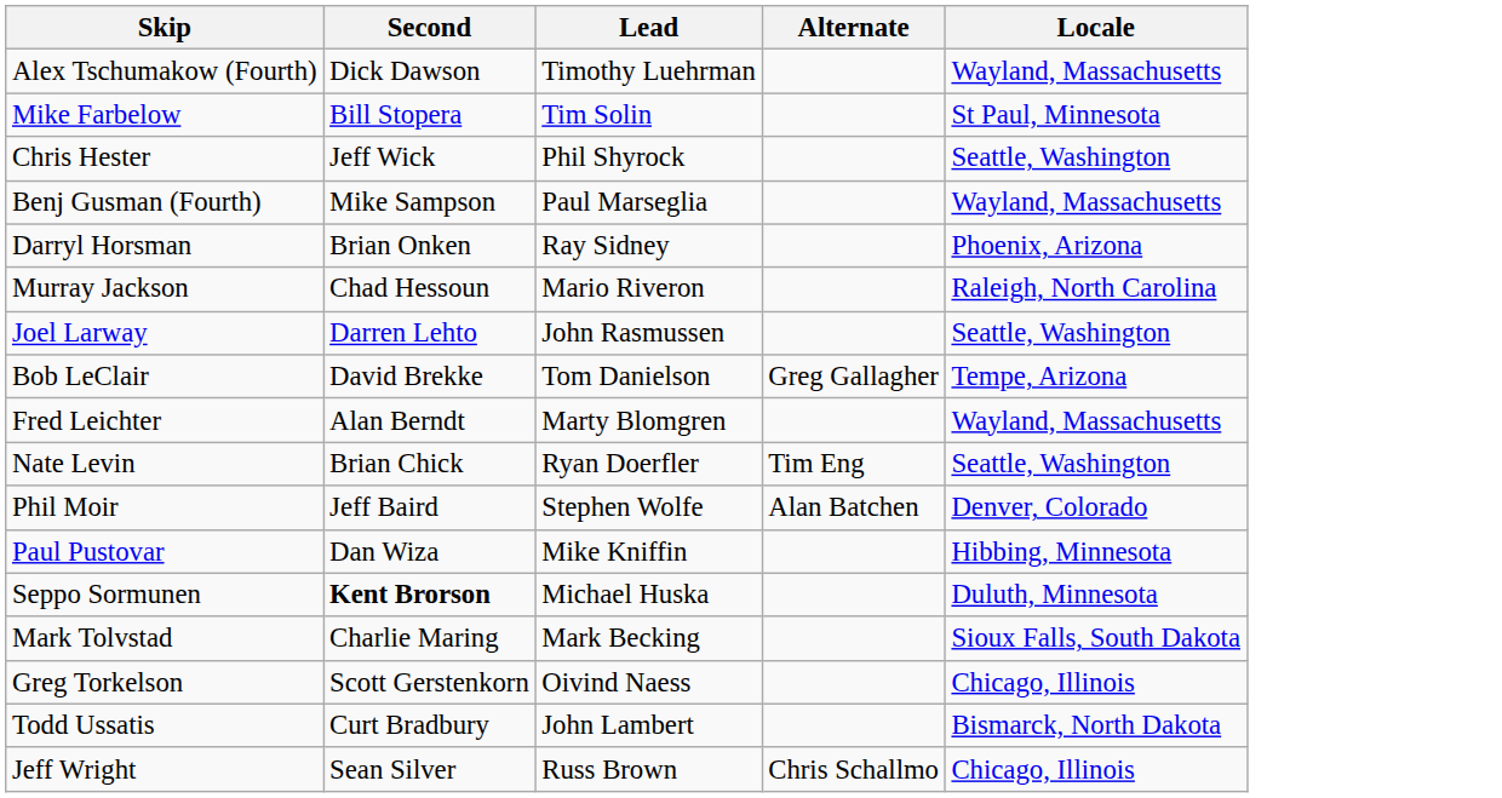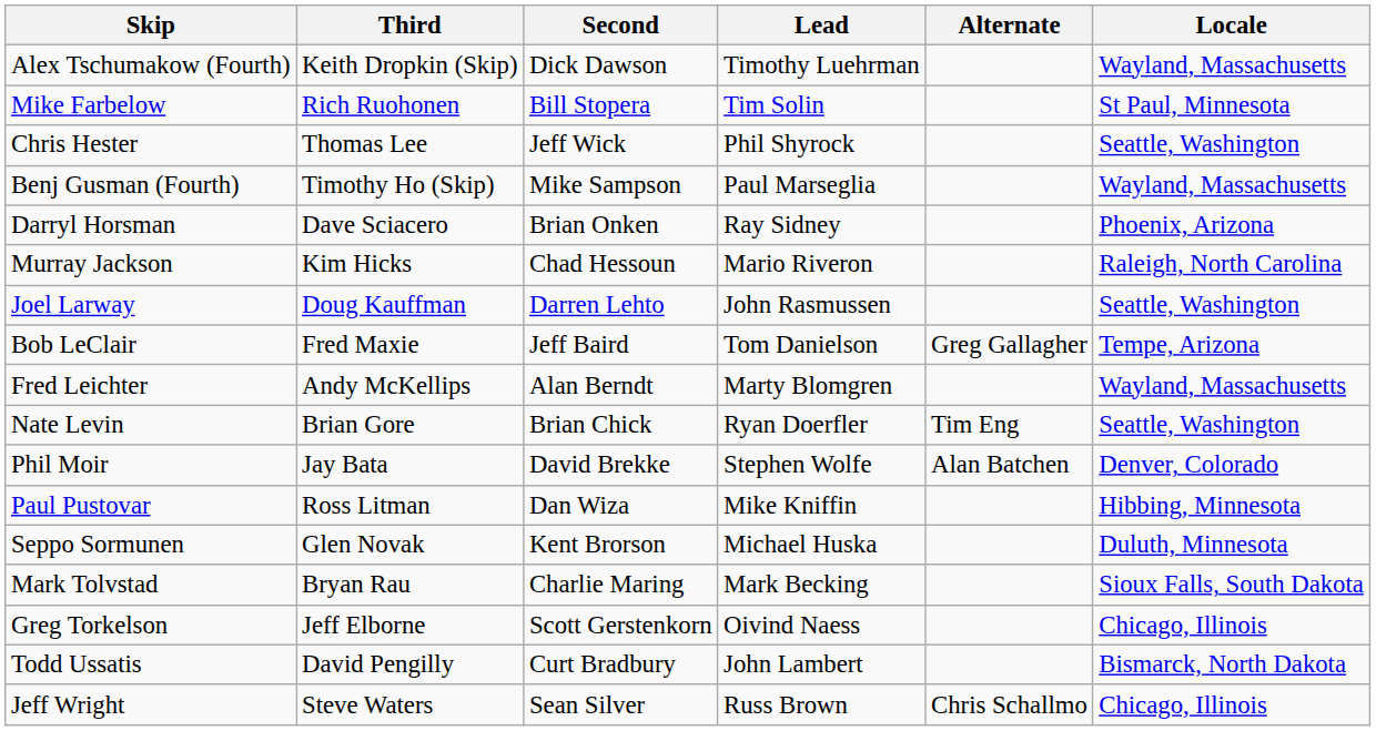 <table class="wikitable">
 <tr>
 <th>Skip</th>
+<th>Third</th>
 <th>Second</th>
 <th>Lead</th>
 <th>Alternate</th>
 <th>Locale</th>
 </tr>
 <tr>
 <td>Alex Tschumakow (Fourth)</td>
+<td>Keith Dropkin (Skip)</td>
 <td>Dick Dawson</td>
 <td>Timothy Luehrman</td>
 <td></td>
 <td> <a href='#'>Wayland, Massachusetts</a></td>
 </tr>
 <tr>
 <td><a href='#'>Mike Farbelow</a></td>
+<td><a href='#'>Rich Ruohonen</a></td>
 <td><a href='#'>Bill Stopera</a></td>
 <td><a href='#'>Tim Solin</a></td>
 <td></td>
 <td> <a href='#'>St Paul, Minnesota</a></td>
 </tr>
 <tr>
 <td>Chris Hester</td>
+<td>Thomas Lee</td>
 <td>Jeff Wick</td>
 <td>Phil Shyrock</td>
 <td></td>
 <td> <a href='#'>Seattle, Washington</a></td>
 </tr>
 <tr>
 <td>Benj Gusman (Fourth)</td>
+<td>Timothy Ho (Skip)</td>
 <td>Mike Sampson</td>
 <td>Paul Marseglia</td>
 <td></td>
 <td> <a href='#'>Wayland, Massachusetts</a></td>
 </tr>
 <tr>
 <td>Darryl Horsman</td>
+<td>Dave Sciacero</td>
 <td>Brian Onken</td>
 <td>Ray Sidney</td>
 <td></td>
 <td> <a href='#'>Phoenix, Arizona</a></td>
 </tr>
 <tr>
 <td>Murray Jackson</td>
+<td>Kim Hicks</td>
 <td>Chad Hessoun</td>
 <td>Mario Riveron</td>
 <td></td>
 <td> <a href='#'>Raleigh, North Carolina</a></td>
 </tr>
 <tr>
 <td><a href='#'>Joel Larway</a></td>
+<td><a href='#'>Doug Kauffman</a></td>
 <td><a href='#'>Darren Lehto</a></td>
 <td>John Rasmussen</td>
 <td></td>
 <td> <a href='#'>Seattle, Washington</a></td>
 </tr>
 <tr>
 <td>Bob LeClair</td>
-<td>David Brekke</td>
+<td>Fred Maxie</td>
+<td>Jeff Baird</td>
 <td>Tom Danielson</td>
 <td>Greg Gallagher</td>
 <td> <a href='#'>Tempe, Arizona</a></td>
 </tr>
 <tr>
 <td>Fred Leichter</td>
+<td>Andy McKellips</td>
 <td>Alan Berndt</td>
 <td>Marty Blomgren</td>
 <td></td>
 <td> <a href='#'>Wayland, Massachusetts</a></td>
 </tr>
 <tr>
 <td>Nate Levin</td>
+<td>Brian Gore</td>
 <td>Brian Chick</td>
 <td>Ryan Doerfler</td>
 <td>Tim Eng</td>
 <td> <a href='#'>Seattle, Washington</a></td>
 </tr>
 <tr>
 <td>Phil Moir</td>
-<td>Jeff Baird</td>
+<td>Jay Bata</td>
+<td>David Brekke</td>
 <td>Stephen Wolfe</td>
 <td>Alan Batchen</td>
 <td> <a href='#'>Denver, Colorado</a></td>
 </tr>
 <tr>
 <td><a href='#'>Paul Pustovar</a></td>
+<td>Ross Litman</td>
 <td>Dan Wiza</td>
 <td>Mike Kniffin</td>
 <td></td>
 <td> <a href='#'>Hibbing, Minnesota</a></td>
 </tr>
 <tr>
 <td>Seppo Sormunen</td>
-<td><strong>Kent Brorson</strong></td>
+<td>Glen Novak</td>
+<td>Kent Brorson</td>
 <td>Michael Huska</td>
 <td></td>
 <td> <a href='#'>Duluth, Minnesota</a></td>
 </tr>
 <tr>
 <td>Mark Tolvstad</td>
+<td>Bryan Rau</td>
 <td>Charlie Maring</td>
 <td>Mark Becking</td>
 <td></td>
 <td> <a href='#'>Sioux Falls, South Dakota</a></td>
 </tr>
 <tr>
 <td>Greg Torkelson</td>
+<td>Jeff Elborne</td>
 <td>Scott Gerstenkorn</td>
 <td>Oivind Naess</td>
 <td></td>
 <td> <a href='#'>Chicago, Illinois</a></td>
 </tr>
 <tr>
 <td>Todd Ussatis</td>
+<td>David Pengilly</td>
 <td>Curt Bradbury</td>
 <td>John Lambert</td>
 <td></td>
 <td> <a href='#'>Bismarck, North Dakota</a></td>
 </tr>
 <tr>
 <td>Jeff Wright</td>
+<td>Steve Waters</td>
 <td>Sean Silver</td>
 <td>Russ Brown</td>
 <td>Chris Schallmo</td>
 <td> <a href='#'>Chicago, Illinois</a></td>
 </tr>
 </table>
